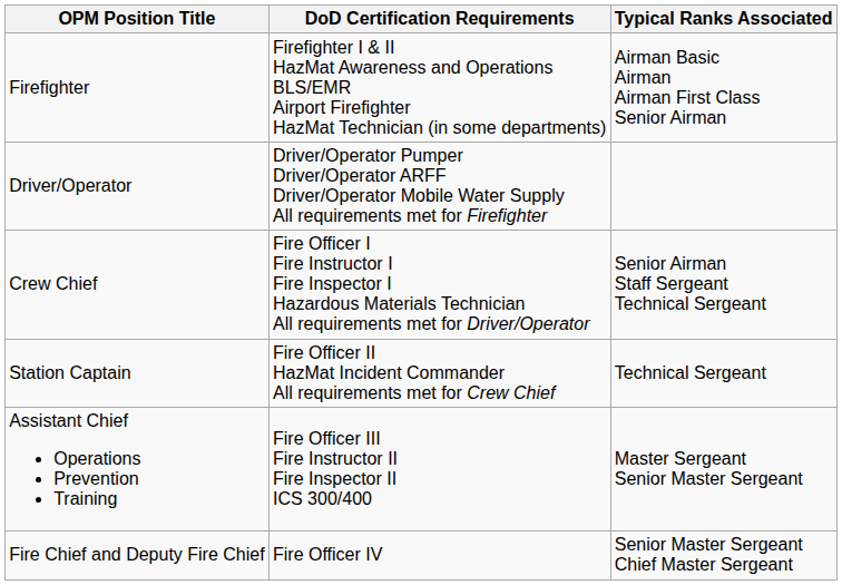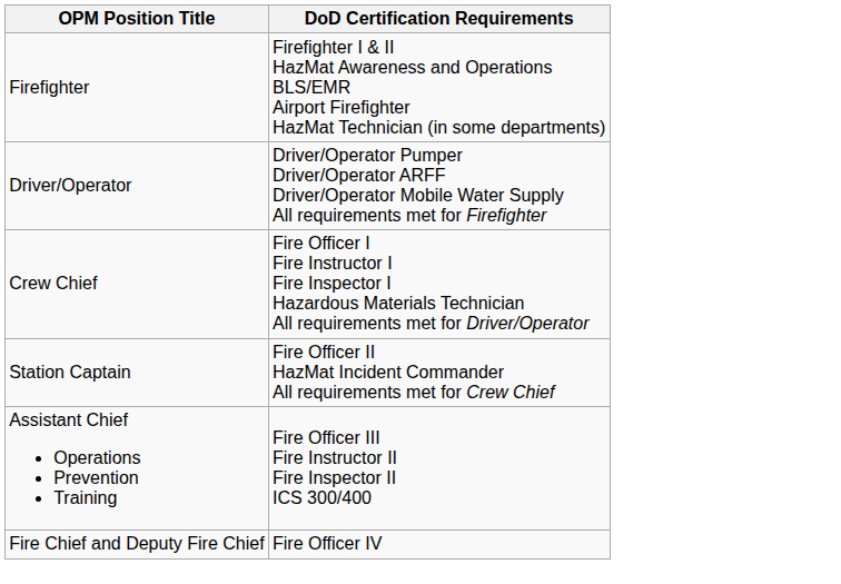 <table class="wikitable">
 <tr>
 <th>OPM Position Title</th>
 <th>DoD Certification Requirements</th>
-<th>Typical Ranks Associated</th>
 </tr>
 <tr>
 <td>Firefighter</td>
 <td>Firefighter I & II<br>HazMat Awareness and Operations<br>BLS/EMR<br>Airport Firefighter<br>HazMat Technician (in some departments)</td>
-<td>Airman Basic<br>Airman<br>Airman First Class<br>Senior Airman</td>
 </tr>
 <tr>
 <td>Driver/Operator</td>
 <td>Driver/Operator Pumper<br>Driver/Operator ARFF<br>Driver/Operator Mobile Water Supply<br>All requirements met for <em>Firefighter</em></td>
-<td></td>
 </tr>
 <tr>
 <td>Crew Chief</td>
 <td>Fire Officer I<br>Fire Instructor I<br>Fire Inspector I<br>Hazardous Materials Technician<br>All requirements met for <em>Driver/Operator</em></td>
-<td>Senior Airman<br>Staff Sergeant<br>Technical Sergeant</td>
 </tr>
 <tr>
 <td>Station Captain</td>
 <td>Fire Officer II<br>HazMat Incident Commander<br>All requirements met for <em>Crew Chief</em></td>
-<td>Technical Sergeant</td>
 </tr>
 <tr>
 <td>Assistant Chief<br><ul><li>Operations</li><li>Prevention</li><li>Training</li></ul></td>
 <td>Fire Officer III<br>Fire Instructor II<br>Fire Inspector II<br>ICS 300/400</td>
-<td>Master Sergeant<br>Senior Master Sergeant</td>
 </tr>
 <tr>
 <td>Fire Chief and Deputy Fire Chief</td>
 <td>Fire Officer IV</td>
-<td>Senior Master Sergeant<br>Chief Master Sergeant</td>
 </tr>
 </table>
